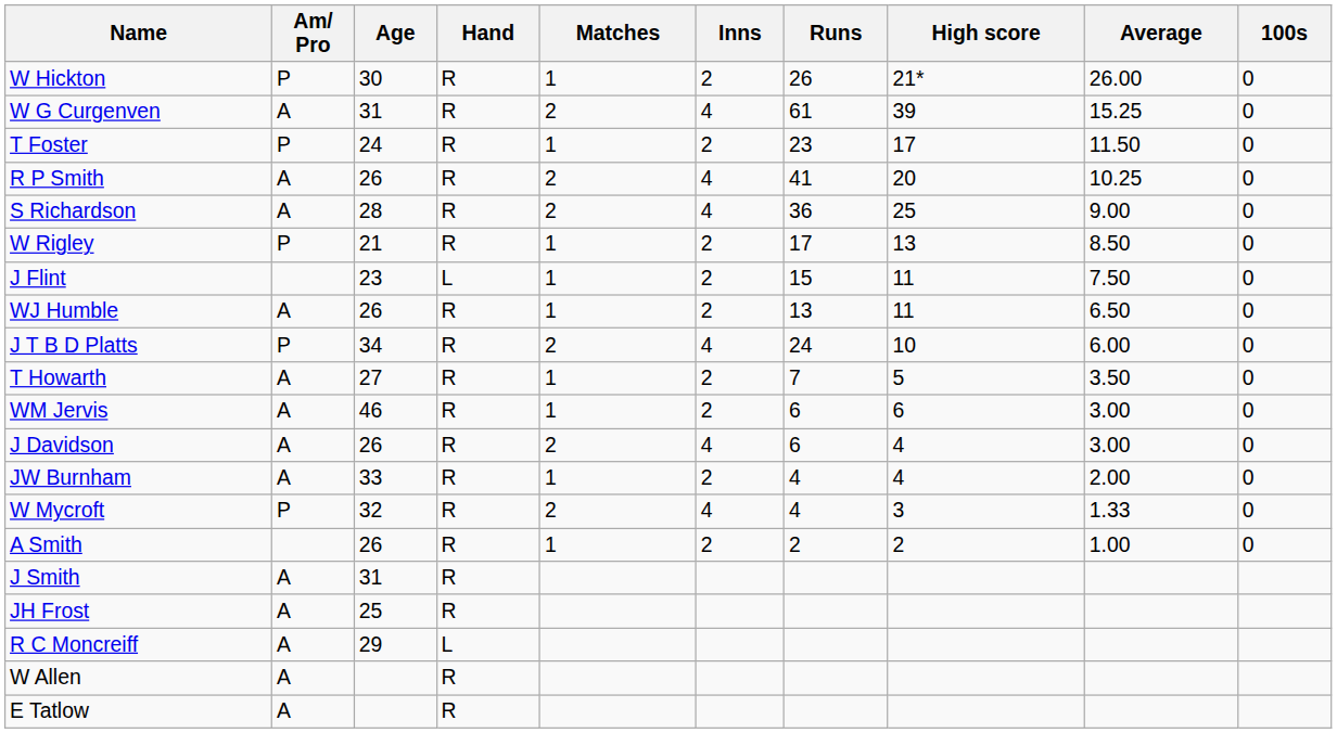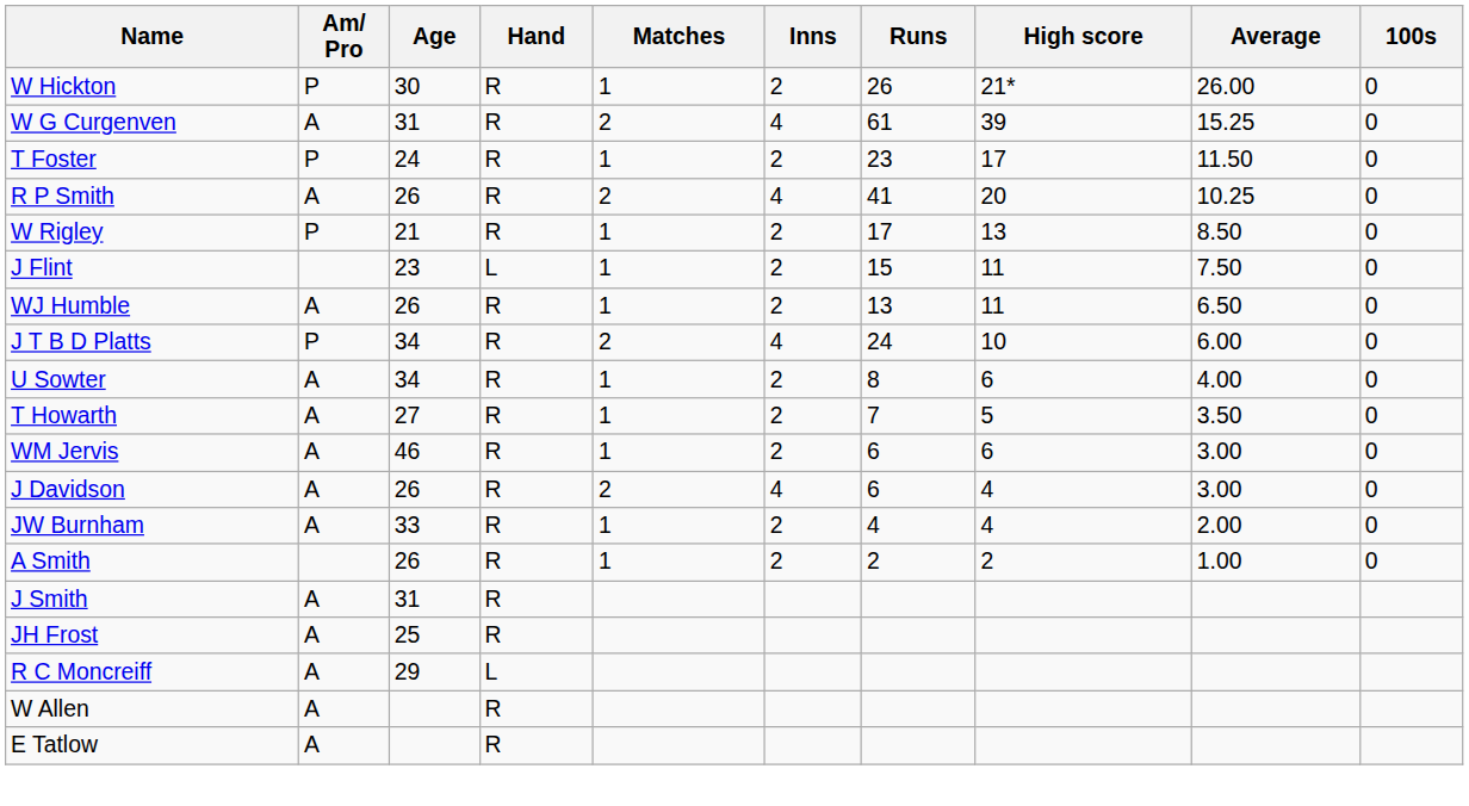 <table class="wikitable sortable" width="80%">
 <tr bgcolor="#efefef">
 <th>Name</th>
 <th>Am/<br>Pro</th>
 <th>Age</th>
 <th>Hand</th>
 <th>Matches</th>
 <th>Inns</th>
 <th>Runs</th>
 <th>High score</th>
 <th>Average</th>
 <th>100s</th>
 </tr>
 <tr>
 <td><a href='#'>W Hickton</a></td>
 <td>P</td>
 <td>30</td>
 <td>R</td>
 <td>1</td>
 <td>2</td>
 <td>26</td>
 <td>21*</td>
 <td>26.00</td>
 <td>0</td>
 </tr>
 <tr>
 <td><a href='#'>W G Curgenven</a></td>
 <td>A</td>
 <td>31</td>
 <td>R</td>
 <td>2</td>
 <td>4</td>
 <td>61</td>
 <td>39</td>
 <td>15.25</td>
 <td>0</td>
 </tr>
 <tr>
 <td><a href='#'>T Foster</a></td>
 <td>P</td>
 <td>24</td>
 <td>R</td>
 <td>1</td>
 <td>2</td>
 <td>23</td>
 <td>17</td>
 <td>11.50</td>
 <td>0</td>
 </tr>
 <tr>
 <td><a href='#'>R P Smith</a></td>
 <td>A</td>
 <td>26</td>
 <td>R</td>
 <td>2</td>
 <td>4</td>
 <td>41</td>
 <td>20</td>
 <td>10.25</td>
 <td>0</td>
 </tr>
 <tr>
-<td><a href='#'>S Richardson</a></td>
-<td>A</td>
-<td>28</td>
-<td>R</td>
-<td>2</td>
-<td>4</td>
-<td>36</td>
-<td>25</td>
-<td>9.00</td>
-<td>0</td>
-</tr>
-<tr>
 <td><a href='#'>W Rigley</a></td>
 <td>P</td>
 <td>21</td>
 <td>R</td>
 <td>1</td>
 <td>2</td>
 <td>17</td>
 <td>13</td>
 <td>8.50</td>
 <td>0</td>
 </tr>
 <tr>
 <td><a href='#'>J Flint</a></td>
 <td></td>
 <td>23</td>
 <td>L</td>
 <td>1</td>
 <td>2</td>
 <td>15</td>
 <td>11</td>
 <td>7.50</td>
 <td>0</td>
 </tr>
 <tr>
 <td><a href='#'>WJ Humble</a></td>
 <td>A</td>
 <td>26</td>
 <td>R</td>
 <td>1</td>
 <td>2</td>
 <td>13</td>
 <td>11</td>
 <td>6.50</td>
 <td>0</td>
 </tr>
 <tr>
 <td><a href='#'>J T B D Platts</a></td>
 <td>P</td>
 <td>34</td>
 <td>R</td>
 <td>2</td>
 <td>4</td>
 <td>24</td>
 <td>10</td>
 <td>6.00</td>
 <td>0</td>
 </tr>
 <tr>
+<td><a href='#'>U Sowter</a></td>
+<td>A</td>
+<td>34</td>
+<td>R</td>
+<td>1</td>
+<td>2</td>
+<td>8</td>
+<td>6</td>
+<td>4.00</td>
+<td>0</td>
+</tr>
+<tr>
 <td><a href='#'>T Howarth</a></td>
 <td>A</td>
 <td>27</td>
 <td>R</td>
 <td>1</td>
 <td>2</td>
 <td>7</td>
 <td>5</td>
 <td>3.50</td>
 <td>0</td>
 </tr>
 <tr>
 <td><a href='#'>WM Jervis</a></td>
 <td>A</td>
 <td>46</td>
 <td>R</td>
 <td>1</td>
 <td>2</td>
 <td>6</td>
 <td>6</td>
 <td>3.00</td>
 <td>0</td>
 </tr>
 <tr>
 <td><a href='#'>J Davidson</a></td>
 <td>A</td>
 <td>26</td>
 <td>R</td>
 <td>2</td>
 <td>4</td>
 <td>6</td>
 <td>4</td>
 <td>3.00</td>
 <td>0</td>
 </tr>
 <tr>
 <td><a href='#'>JW Burnham</a></td>
 <td>A</td>
 <td>33</td>
 <td>R</td>
 <td>1</td>
 <td>2</td>
 <td>4</td>
 <td>4</td>
 <td>2.00</td>
-<td>0</td>
-</tr>
-<tr>
-<td><a href='#'>W Mycroft</a></td>
-<td>P</td>
-<td>32</td>
-<td>R</td>
-<td>2</td>
-<td>4</td>
-<td>4</td>
-<td>3</td>
-<td>1.33</td>
 <td>0</td>
 </tr>
 <tr>
 <td><a href='#'>A Smith</a></td>
 <td></td>
 <td>26</td>
 <td>R</td>
 <td>1</td>
 <td>2</td>
 <td>2</td>
 <td>2</td>
 <td>1.00</td>
 <td>0</td>
 </tr>
 <tr>
 <td><a href='#'>J Smith</a></td>
 <td>A</td>
 <td>31</td>
 <td>R</td>
 <td></td>
 <td></td>
 <td></td>
 <td></td>
 <td></td>
 <td></td>
 </tr>
 <tr>
 <td><a href='#'>JH Frost</a></td>
 <td>A</td>
 <td>25</td>
 <td>R</td>
 <td></td>
 <td></td>
 <td></td>
 <td></td>
 <td></td>
 <td></td>
 </tr>
 <tr>
 <td><a href='#'>R C Moncreiff</a></td>
 <td>A</td>
 <td>29</td>
 <td>L</td>
 <td></td>
 <td></td>
 <td></td>
 <td></td>
 <td></td>
 <td></td>
 </tr>
 <tr>
 <td>W Allen</td>
 <td>A</td>
 <td></td>
 <td>R</td>
 <td></td>
 <td></td>
 <td></td>
 <td></td>
 <td></td>
 <td></td>
 </tr>
 <tr>
 <td>E Tatlow</td>
 <td>A</td>
 <td></td>
 <td>R</td>
 <td></td>
 <td></td>
 <td></td>
 <td></td>
 <td></td>
 <td></td>
 </tr>
 </table>
